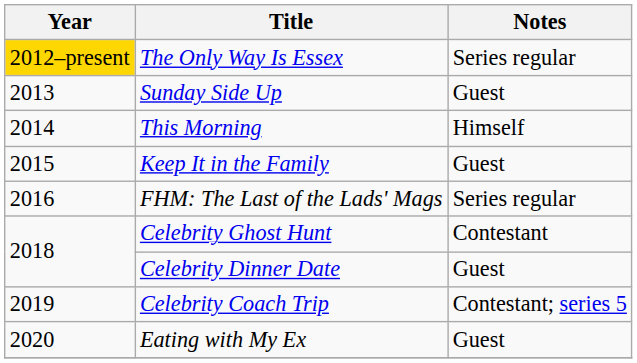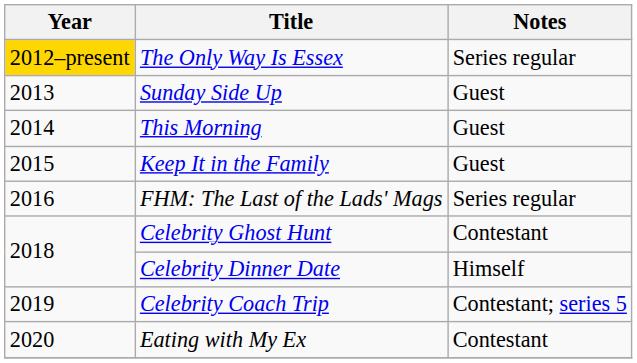 <table class="wikitable">
 <tr>
 <th>Year</th>
 <th>Title</th>
 <th>Notes</th>
 </tr>
 <tr>
 <td style="background: gold;">2012–present</td>
 <td><em><a href='#'>The Only Way Is Essex</a></em></td>
 <td>Series regular</td>
 </tr>
 <tr>
 <td>2013</td>
 <td><em><a href='#'>Sunday Side Up</a></em></td>
 <td>Guest</td>
 </tr>
 <tr>
 <td>2014</td>
 <td><em><a href='#'>This Morning</a></em></td>
-<td>Himself</td>
+<td>Guest</td>
 </tr>
 <tr>
 <td>2015</td>
 <td><em><a href='#'>Keep It in the Family</a></em></td>
 <td>Guest</td>
 </tr>
 <tr>
 <td>2016</td>
 <td><em>FHM: The Last of the Lads' Mags</em></td>
 <td>Series regular</td>
 </tr>
 <tr>
 <td rowspan="2">2018</td>
 <td><em><a href='#'>Celebrity Ghost Hunt</a></em></td>
 <td>Contestant</td>
 </tr>
 <tr>
 <td><em><a href='#'>Celebrity Dinner Date</a></em></td>
-<td>Guest</td>
+<td>Himself</td>
 </tr>
 <tr>
 <td>2019</td>
 <td><em><a href='#'>Celebrity Coach Trip</a></em></td>
 <td>Contestant; <a href='#'>series 5</a></td>
 </tr>
 <tr>
 <td>2020</td>
 <td><em>Eating with My Ex</em></td>
-<td>Guest</td>
+<td>Contestant</td>
 </tr>
 <tr>
 </tr>
 </table>
